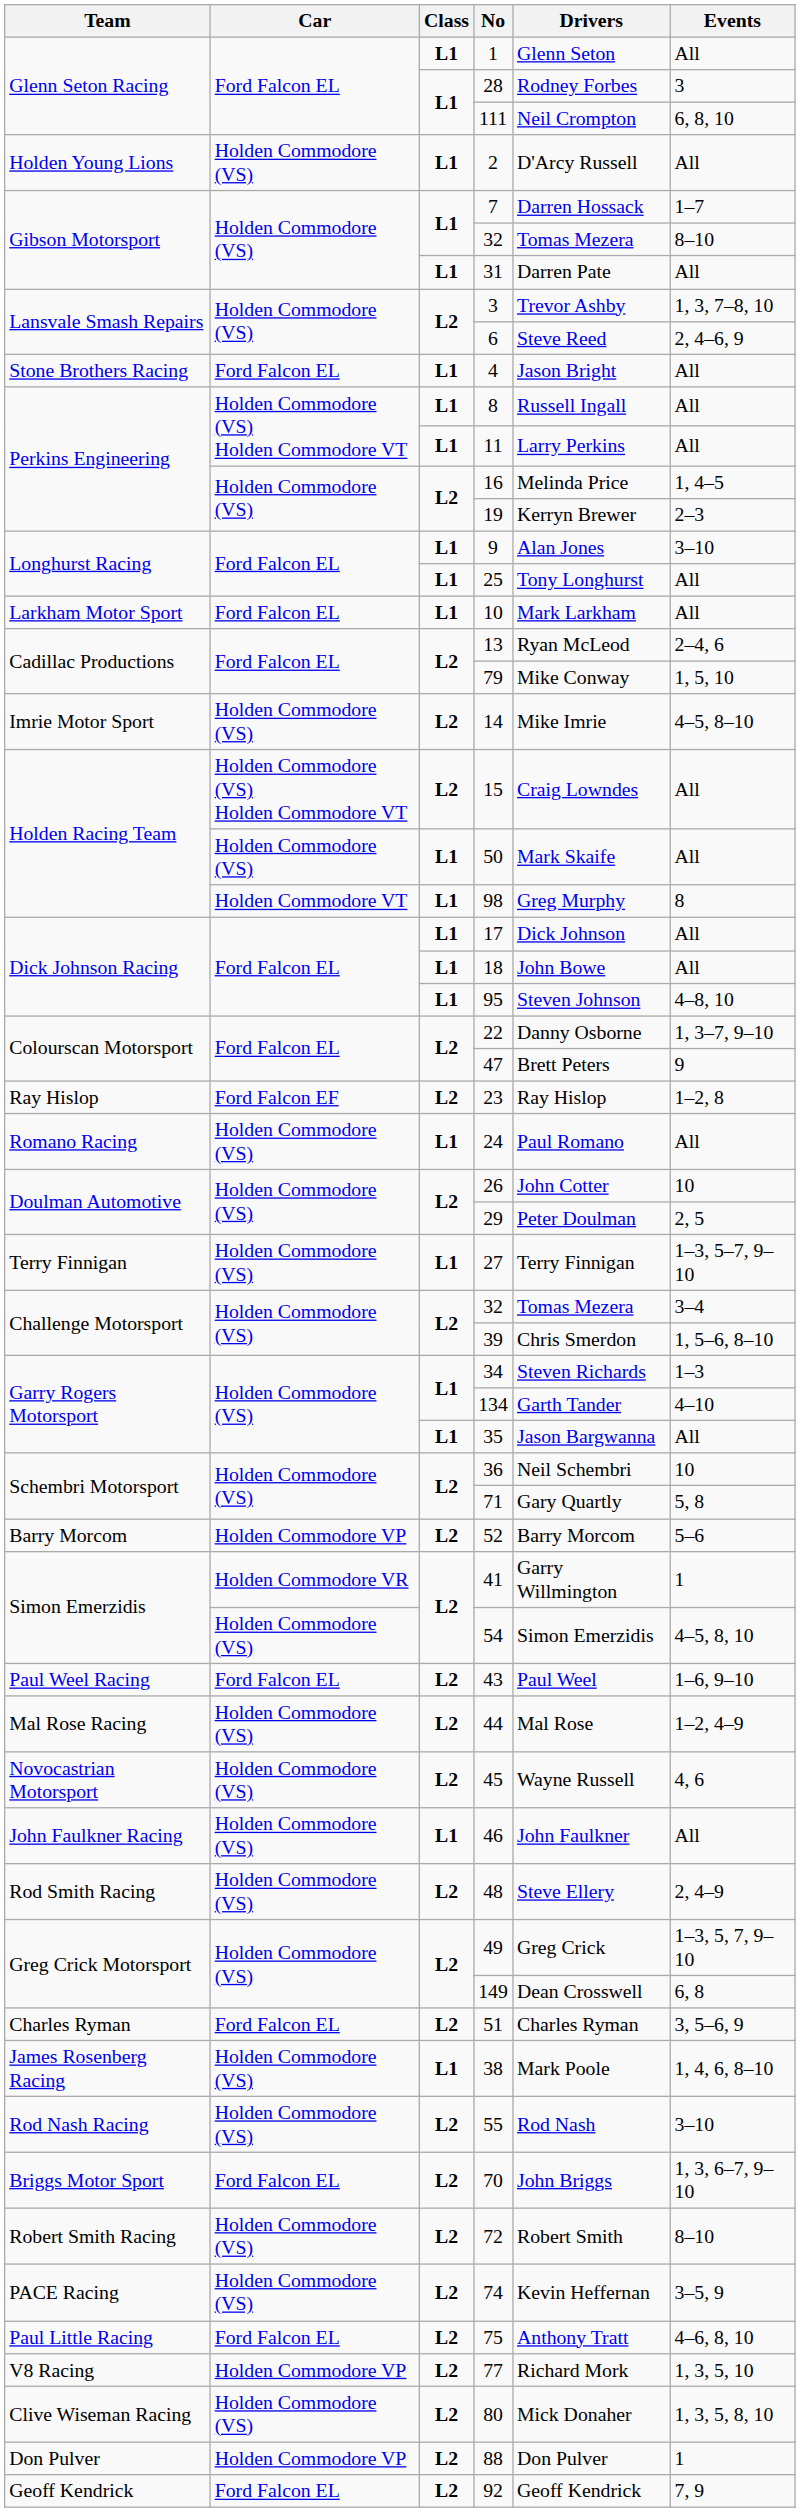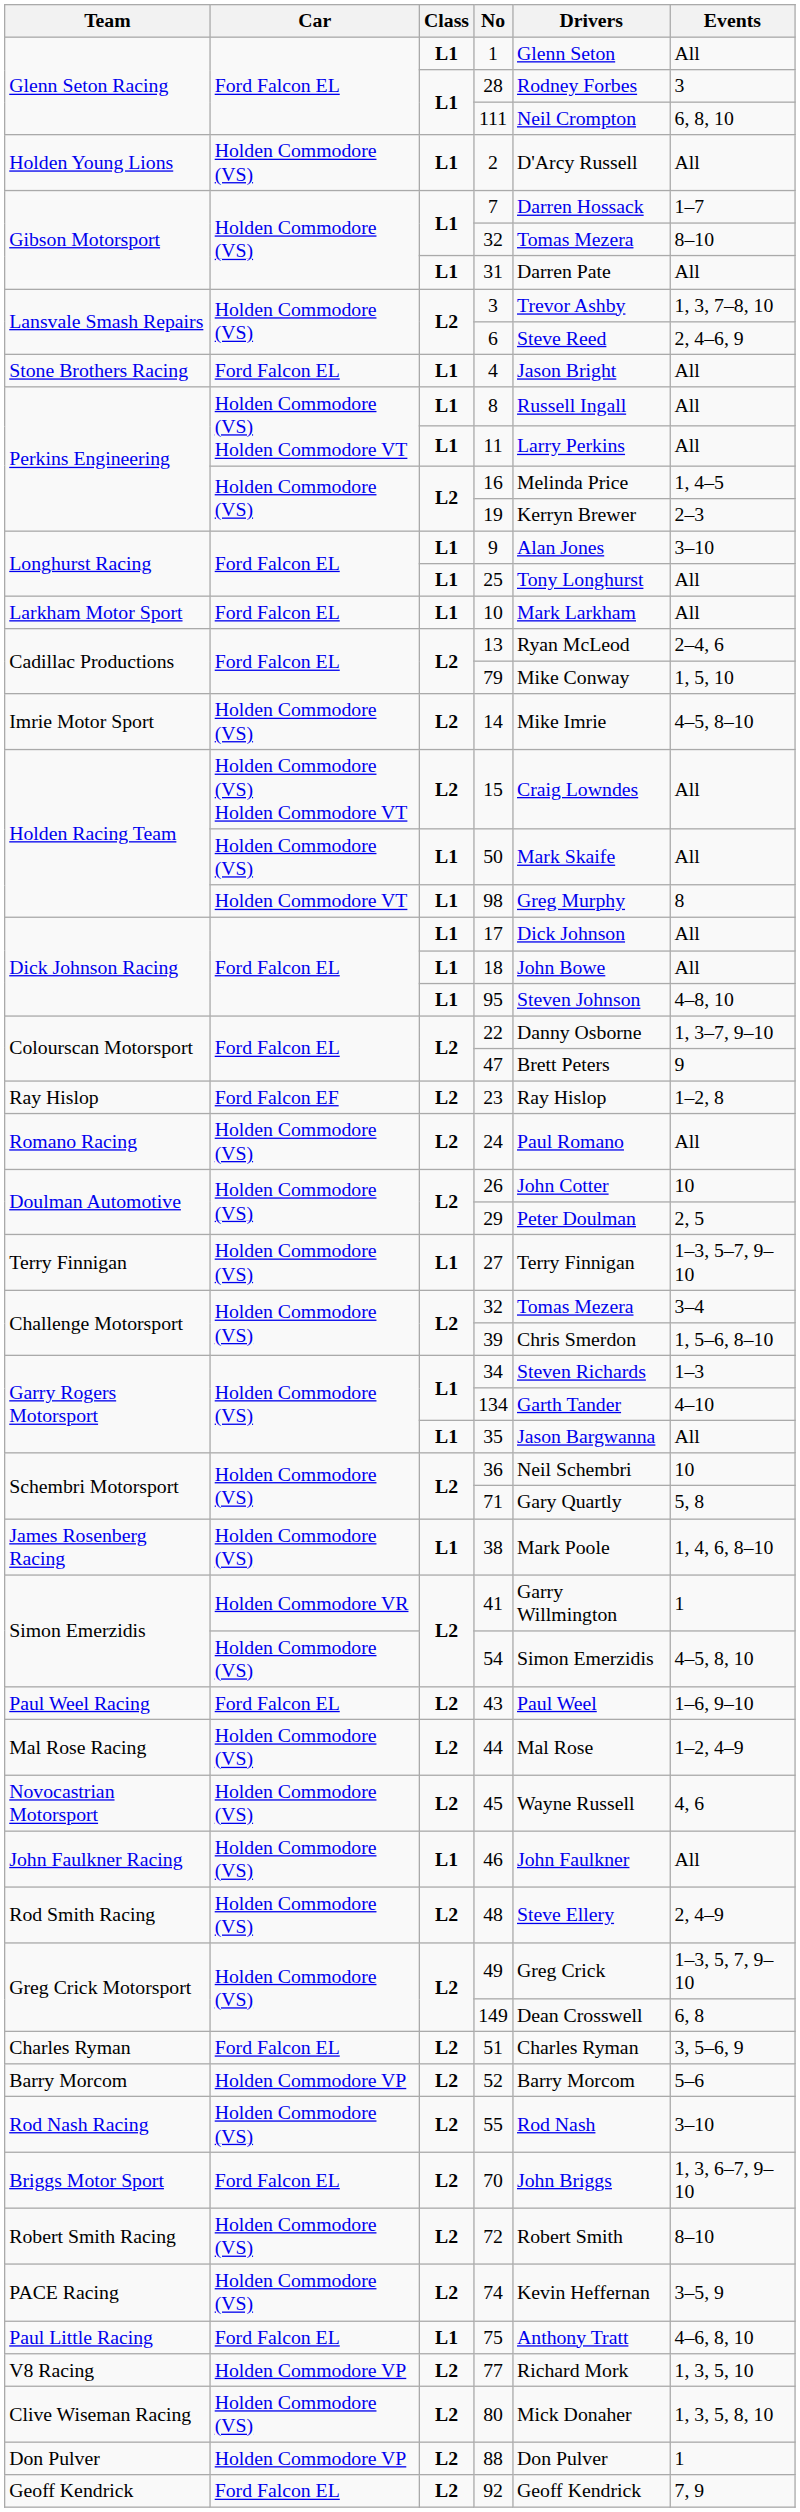 <table class="wikitable" style="font-size: 95%;">
 <tr>
 <th>Team</th>
 <th>Car</th>
 <th>Class</th>
 <th>No</th>
 <th>Drivers</th>
 <th>Events</th>
 </tr>
 <tr>
 <td rowspan=3><a href='#'>Glenn Seton Racing</a></td>
 <td rowspan=3><a href='#'>Ford Falcon EL</a></td>
 <td align=center><strong><span>L1</span></strong></td>
 <td align="center">1</td>
 <td> <a href='#'>Glenn Seton</a></td>
 <td>All</td>
 </tr>
 <tr>
 <td rowspan=2 align=center><strong><span>L1</span></strong></td>
 <td align="center">28</td>
 <td> <a href='#'>Rodney Forbes</a></td>
 <td>3</td>
 </tr>
 <tr>
 <td align="center">111</td>
 <td> <a href='#'>Neil Crompton</a></td>
 <td>6, 8, 10</td>
 </tr>
 <tr>
 <td><a href='#'>Holden Young Lions</a></td>
 <td><a href='#'>Holden Commodore (VS)</a></td>
 <td align=center><strong><span>L1</span></strong></td>
 <td align="center">2</td>
 <td> D'Arcy Russell</td>
 <td>All</td>
 </tr>
 <tr>
 <td rowspan=3><a href='#'>Gibson Motorsport</a></td>
 <td rowspan=3><a href='#'>Holden Commodore (VS)</a></td>
 <td rowspan=2 align=center><strong><span>L1</span></strong></td>
 <td align="center">7</td>
 <td> <a href='#'>Darren Hossack</a></td>
 <td>1–7</td>
 </tr>
 <tr>
 <td align="center">32</td>
 <td> <a href='#'>Tomas Mezera</a></td>
 <td>8–10</td>
 </tr>
 <tr>
 <td align=center><strong><span>L1</span></strong></td>
 <td align="center">31</td>
 <td> Darren Pate</td>
 <td>All</td>
 </tr>
 <tr>
 <td rowspan=2><a href='#'>Lansvale Smash Repairs</a></td>
 <td rowspan=2><a href='#'>Holden Commodore (VS)</a></td>
 <td rowspan=2 align=center><strong><span>L2</span></strong></td>
 <td align="center">3</td>
 <td> <a href='#'>Trevor Ashby</a></td>
 <td>1, 3, 7–8, 10</td>
 </tr>
 <tr>
 <td align="center">6</td>
 <td> <a href='#'>Steve Reed</a></td>
 <td>2, 4–6, 9</td>
 </tr>
 <tr>
 <td><a href='#'>Stone Brothers Racing</a></td>
 <td><a href='#'>Ford Falcon EL</a></td>
 <td align=center><strong><span>L1</span></strong></td>
 <td align="center">4</td>
 <td> <a href='#'>Jason Bright</a></td>
 <td>All</td>
 </tr>
 <tr>
 <td rowspan=4><a href='#'>Perkins Engineering</a></td>
 <td rowspan=2><a href='#'>Holden Commodore (VS)</a><br><a href='#'>Holden Commodore VT</a></td>
 <td align=center><strong><span>L1</span></strong></td>
 <td align="center">8</td>
 <td> <a href='#'>Russell Ingall</a></td>
 <td>All</td>
 </tr>
 <tr>
 <td align=center><strong><span>L1</span></strong></td>
 <td align="center">11</td>
 <td> <a href='#'>Larry Perkins</a></td>
 <td>All</td>
 </tr>
 <tr>
 <td rowspan=2><a href='#'>Holden Commodore (VS)</a></td>
 <td rowspan=2 align=center><strong><span>L2</span></strong></td>
 <td align="center">16</td>
 <td> Melinda Price</td>
 <td>1, 4–5</td>
 </tr>
 <tr>
 <td align="center">19</td>
 <td> Kerryn Brewer</td>
 <td>2–3</td>
 </tr>
 <tr>
 <td rowspan=2><a href='#'>Longhurst Racing</a></td>
 <td rowspan=2><a href='#'>Ford Falcon EL</a></td>
 <td align=center><strong><span>L1</span></strong></td>
 <td align="center">9</td>
 <td> <a href='#'>Alan Jones</a></td>
 <td>3–10</td>
 </tr>
 <tr>
 <td align=center><strong><span>L1</span></strong></td>
 <td align="center">25</td>
 <td> <a href='#'>Tony Longhurst</a></td>
 <td>All</td>
 </tr>
 <tr>
 <td><a href='#'>Larkham Motor Sport</a></td>
 <td><a href='#'>Ford Falcon EL</a></td>
 <td align=center><strong><span>L1</span></strong></td>
 <td align="center">10</td>
 <td> <a href='#'>Mark Larkham</a></td>
 <td>All</td>
 </tr>
 <tr>
 <td rowspan=2>Cadillac Productions</td>
 <td rowspan=2><a href='#'>Ford Falcon EL</a></td>
 <td rowspan=2 align=center><strong><span>L2</span></strong></td>
 <td align="center">13</td>
 <td> Ryan McLeod</td>
 <td>2–4, 6</td>
 </tr>
 <tr>
 <td align="center">79</td>
 <td> Mike Conway</td>
 <td>1, 5, 10</td>
 </tr>
 <tr>
 <td>Imrie Motor Sport</td>
 <td><a href='#'>Holden Commodore (VS)</a></td>
 <td align=center><strong><span>L2</span></strong></td>
 <td align="center">14</td>
 <td> Mike Imrie</td>
 <td>4–5, 8–10</td>
 </tr>
 <tr>
 <td rowspan=3><a href='#'>Holden Racing Team</a></td>
 <td><a href='#'>Holden Commodore (VS)</a><br><a href='#'>Holden Commodore VT</a></td>
 <td align=center><strong><span>L2</span></strong></td>
 <td align="center">15</td>
 <td> <a href='#'>Craig Lowndes</a></td>
 <td>All</td>
 </tr>
 <tr>
 <td><a href='#'>Holden Commodore (VS)</a></td>
 <td align=center><strong><span>L1</span></strong></td>
 <td align="center">50</td>
 <td> <a href='#'>Mark Skaife</a></td>
 <td>All</td>
 </tr>
 <tr>
 <td><a href='#'>Holden Commodore VT</a></td>
 <td align=center><strong><span>L1</span></strong></td>
 <td align="center">98</td>
 <td> <a href='#'>Greg Murphy</a></td>
 <td>8</td>
 </tr>
 <tr>
 <td rowspan=3><a href='#'>Dick Johnson Racing</a></td>
 <td rowspan=3><a href='#'>Ford Falcon EL</a></td>
 <td align=center><strong><span>L1</span></strong></td>
 <td align="center">17</td>
 <td> <a href='#'>Dick Johnson</a></td>
 <td>All</td>
 </tr>
 <tr>
 <td align=center><strong><span>L1</span></strong></td>
 <td align="center">18</td>
 <td> <a href='#'>John Bowe</a></td>
 <td>All</td>
 </tr>
 <tr>
 <td align=center><strong><span>L1</span></strong></td>
 <td align="center">95</td>
 <td> <a href='#'>Steven Johnson</a></td>
 <td>4–8, 10</td>
 </tr>
 <tr>
 <td rowspan=2>Colourscan Motorsport</td>
 <td rowspan=2><a href='#'>Ford Falcon EL</a></td>
 <td rowspan=2 align=center><strong><span>L2</span></strong></td>
 <td align="center">22</td>
 <td> Danny Osborne</td>
 <td>1, 3–7, 9–10</td>
 </tr>
 <tr>
 <td align="center">47</td>
 <td> Brett Peters</td>
 <td>9</td>
 </tr>
 <tr>
 <td>Ray Hislop</td>
 <td><a href='#'>Ford Falcon EF</a></td>
 <td align=center><strong><span>L2</span></strong></td>
 <td align="center">23</td>
 <td> Ray Hislop</td>
 <td>1–2, 8</td>
 </tr>
 <tr>
 <td><a href='#'>Romano Racing</a></td>
 <td><a href='#'>Holden Commodore (VS)</a></td>
-<td align=center><strong><span>L1</span></strong></td>
+<td align=center><strong><span>L2</span></strong></td>
 <td align="center">24</td>
 <td> <a href='#'>Paul Romano</a></td>
 <td>All</td>
 </tr>
 <tr>
 <td rowspan=2><a href='#'>Doulman Automotive</a></td>
 <td rowspan=2><a href='#'>Holden Commodore (VS)</a></td>
 <td rowspan=2 align=center><strong><span>L2</span></strong></td>
 <td align="center">26</td>
 <td> <a href='#'>John Cotter</a></td>
 <td>10</td>
 </tr>
 <tr>
 <td align="center">29</td>
 <td> <a href='#'>Peter Doulman</a></td>
 <td>2, 5</td>
 </tr>
 <tr>
 <td>Terry Finnigan</td>
 <td><a href='#'>Holden Commodore (VS)</a></td>
 <td align=center><strong><span>L1</span></strong></td>
 <td align="center">27</td>
 <td> Terry Finnigan</td>
 <td>1–3, 5–7, 9–10</td>
 </tr>
 <tr>
 <td rowspan=2>Challenge Motorsport</td>
 <td rowspan=2><a href='#'>Holden Commodore (VS)</a></td>
 <td rowspan=2 align=center><strong><span>L2</span></strong></td>
 <td align="center">32</td>
 <td> <a href='#'>Tomas Mezera</a></td>
 <td>3–4</td>
 </tr>
 <tr>
 <td align="center">39</td>
 <td> Chris Smerdon</td>
 <td>1, 5–6, 8–10</td>
 </tr>
 <tr>
 <td rowspan=3><a href='#'>Garry Rogers Motorsport</a></td>
 <td rowspan=3><a href='#'>Holden Commodore (VS)</a></td>
 <td rowspan=2 align=center><strong><span>L1</span></strong></td>
 <td align="center">34</td>
 <td> <a href='#'>Steven Richards</a></td>
 <td>1–3</td>
 </tr>
 <tr>
 <td align="center">134</td>
 <td> <a href='#'>Garth Tander</a></td>
 <td>4–10</td>
 </tr>
 <tr>
 <td align=center><strong><span>L1</span></strong></td>
 <td align="center">35</td>
 <td> <a href='#'>Jason Bargwanna</a></td>
 <td>All</td>
 </tr>
 <tr>
 <td rowspan=2>Schembri Motorsport</td>
 <td rowspan=2><a href='#'>Holden Commodore (VS)</a></td>
 <td rowspan=2 align=center><strong><span>L2</span></strong></td>
 <td align="center">36</td>
 <td> Neil Schembri</td>
 <td>10</td>
 </tr>
 <tr>
 <td align="center">71</td>
 <td> Gary Quartly</td>
 <td>5, 8</td>
 </tr>
 <tr>
-<td>Barry Morcom</td>
-<td><a href='#'>Holden Commodore VP</a></td>
-<td align=center><strong><span>L2</span></strong></td>
-<td align="center">52</td>
-<td> Barry Morcom</td>
-<td>5–6</td>
+<td><a href='#'>James Rosenberg Racing</a></td>
+<td><a href='#'>Holden Commodore (VS)</a></td>
+<td align=center><strong><span>L1</span></strong></td>
+<td align="center">38</td>
+<td> Mark Poole</td>
+<td>1, 4, 6, 8–10</td>
 </tr>
 <tr>
 <td rowspan=2>Simon Emerzidis</td>
 <td><a href='#'>Holden Commodore VR</a></td>
 <td rowspan=2 align=center><strong><span>L2</span></strong></td>
 <td align="center">41</td>
 <td> Garry Willmington</td>
 <td>1</td>
 </tr>
 <tr>
 <td><a href='#'>Holden Commodore (VS)</a></td>
 <td align="center">54</td>
 <td> Simon Emerzidis</td>
 <td>4–5, 8, 10</td>
 </tr>
 <tr>
 <td><a href='#'>Paul Weel Racing</a></td>
 <td><a href='#'>Ford Falcon EL</a></td>
 <td align=center><strong><span>L2</span></strong></td>
 <td align="center">43</td>
 <td> <a href='#'>Paul Weel</a></td>
 <td>1–6, 9–10</td>
 </tr>
 <tr>
 <td>Mal Rose Racing</td>
 <td><a href='#'>Holden Commodore (VS)</a></td>
 <td align=center><strong><span>L2</span></strong></td>
 <td align="center">44</td>
 <td> Mal Rose</td>
 <td>1–2, 4–9</td>
 </tr>
 <tr>
 <td><a href='#'>Novocastrian Motorsport</a></td>
 <td><a href='#'>Holden Commodore (VS)</a></td>
 <td align=center><strong><span>L2</span></strong></td>
 <td align="center">45</td>
 <td> Wayne Russell</td>
 <td>4, 6</td>
 </tr>
 <tr>
 <td><a href='#'>John Faulkner Racing</a></td>
 <td><a href='#'>Holden Commodore (VS)</a></td>
 <td align=center><strong><span>L1</span></strong></td>
 <td align="center">46</td>
 <td> <a href='#'>John Faulkner</a></td>
 <td>All</td>
 </tr>
 <tr>
 <td>Rod Smith Racing</td>
 <td><a href='#'>Holden Commodore (VS)</a></td>
 <td align=center><strong><span>L2</span></strong></td>
 <td align="center">48</td>
 <td> <a href='#'>Steve Ellery</a></td>
 <td>2, 4–9</td>
 </tr>
 <tr>
 <td rowspan=2>Greg Crick Motorsport</td>
 <td rowspan=2><a href='#'>Holden Commodore (VS)</a></td>
 <td rowspan=2 align=center><strong><span>L2</span></strong></td>
 <td align="center">49</td>
 <td> Greg Crick</td>
 <td>1–3, 5, 7, 9–10</td>
 </tr>
 <tr>
 <td align="center">149</td>
 <td> Dean Crosswell</td>
 <td>6, 8</td>
 </tr>
 <tr>
 <td>Charles Ryman</td>
 <td><a href='#'>Ford Falcon EL</a></td>
 <td align=center><strong><span>L2</span></strong></td>
 <td align="center">51</td>
 <td> Charles Ryman</td>
 <td>3, 5–6, 9</td>
 </tr>
 <tr>
-<td><a href='#'>James Rosenberg Racing</a></td>
-<td><a href='#'>Holden Commodore (VS)</a></td>
-<td align=center><strong><span>L1</span></strong></td>
-<td align="center">38</td>
-<td> Mark Poole</td>
-<td>1, 4, 6, 8–10</td>
+<td>Barry Morcom</td>
+<td><a href='#'>Holden Commodore VP</a></td>
+<td align=center><strong><span>L2</span></strong></td>
+<td align="center">52</td>
+<td> Barry Morcom</td>
+<td>5–6</td>
 </tr>
 <tr>
 <td><a href='#'>Rod Nash Racing</a></td>
 <td><a href='#'>Holden Commodore (VS)</a></td>
 <td align=center><strong><span>L2</span></strong></td>
 <td align="center">55</td>
 <td> <a href='#'>Rod Nash</a></td>
 <td>3–10</td>
 </tr>
 <tr>
 <td><a href='#'>Briggs Motor Sport</a></td>
 <td><a href='#'>Ford Falcon EL</a></td>
 <td align=center><strong><span>L2</span></strong></td>
 <td align="center">70</td>
 <td> <a href='#'>John Briggs</a></td>
 <td>1, 3, 6–7, 9–10</td>
 </tr>
 <tr>
 <td>Robert Smith Racing</td>
 <td><a href='#'>Holden Commodore (VS)</a></td>
 <td align=center><strong><span>L2</span></strong></td>
 <td align="center">72</td>
 <td> Robert Smith</td>
 <td>8–10</td>
 </tr>
 <tr>
 <td>PACE Racing</td>
 <td><a href='#'>Holden Commodore (VS)</a></td>
 <td align=center><strong><span>L2</span></strong></td>
 <td align="center">74</td>
 <td> Kevin Heffernan</td>
 <td>3–5, 9</td>
 </tr>
 <tr>
 <td><a href='#'>Paul Little Racing</a></td>
 <td><a href='#'>Ford Falcon EL</a></td>
-<td align=center><strong><span>L2</span></strong></td>
+<td align=center><strong><span>L1</span></strong></td>
 <td align="center">75</td>
 <td> <a href='#'>Anthony Tratt</a></td>
 <td>4–6, 8, 10</td>
 </tr>
 <tr>
 <td>V8 Racing</td>
 <td><a href='#'>Holden Commodore VP</a></td>
 <td align=center><strong><span>L2</span></strong></td>
 <td align="center">77</td>
 <td> Richard Mork</td>
 <td>1, 3, 5, 10</td>
 </tr>
 <tr>
 <td>Clive Wiseman Racing</td>
 <td><a href='#'>Holden Commodore (VS)</a></td>
 <td align=center><strong><span>L2</span></strong></td>
 <td align="center">80</td>
 <td> Mick Donaher</td>
 <td>1, 3, 5, 8, 10</td>
 </tr>
 <tr>
 <td>Don Pulver</td>
 <td><a href='#'>Holden Commodore VP</a></td>
 <td align=center><strong><span>L2</span></strong></td>
 <td align="center">88</td>
 <td> Don Pulver</td>
 <td>1</td>
 </tr>
 <tr>
 <td>Geoff Kendrick</td>
 <td><a href='#'>Ford Falcon EL</a></td>
 <td align=center><strong><span>L2</span></strong></td>
 <td align="center">92</td>
 <td> Geoff Kendrick</td>
 <td>7, 9</td>
 </tr>
 </table>
